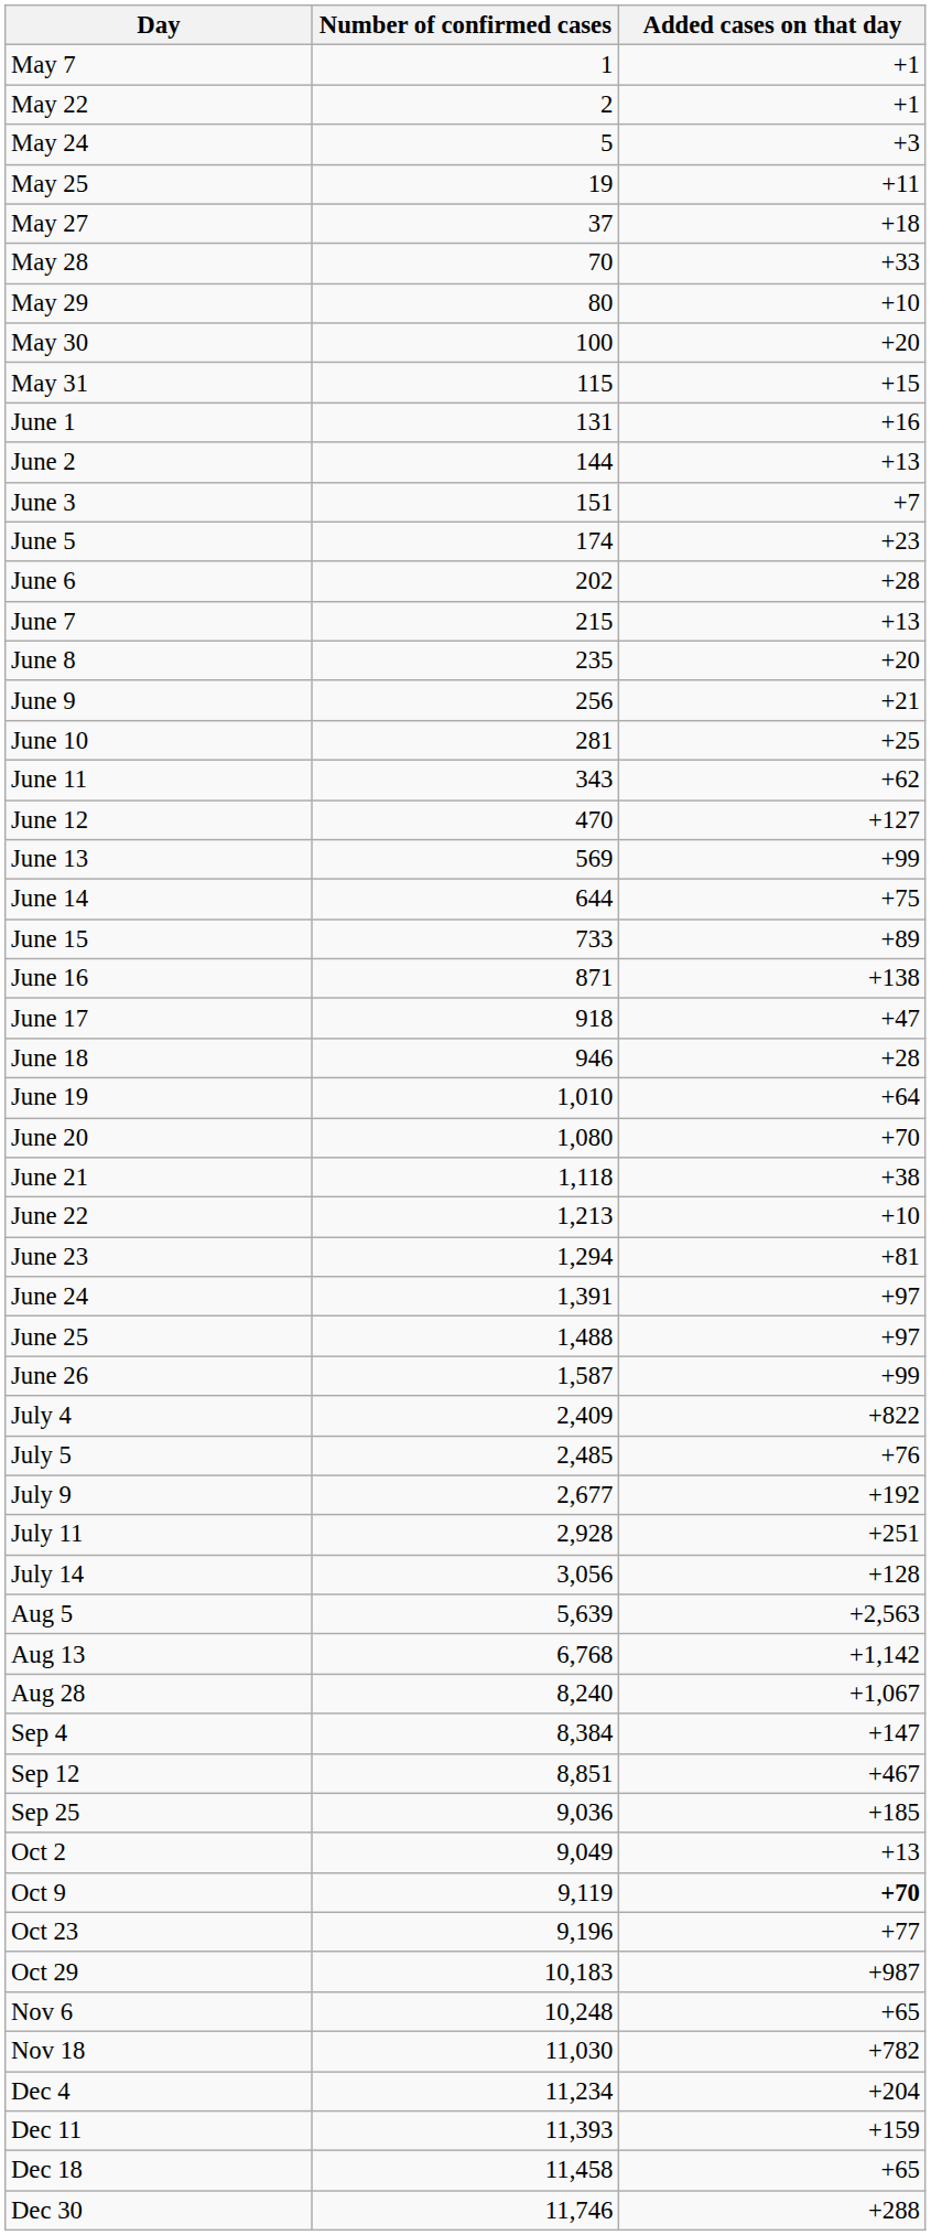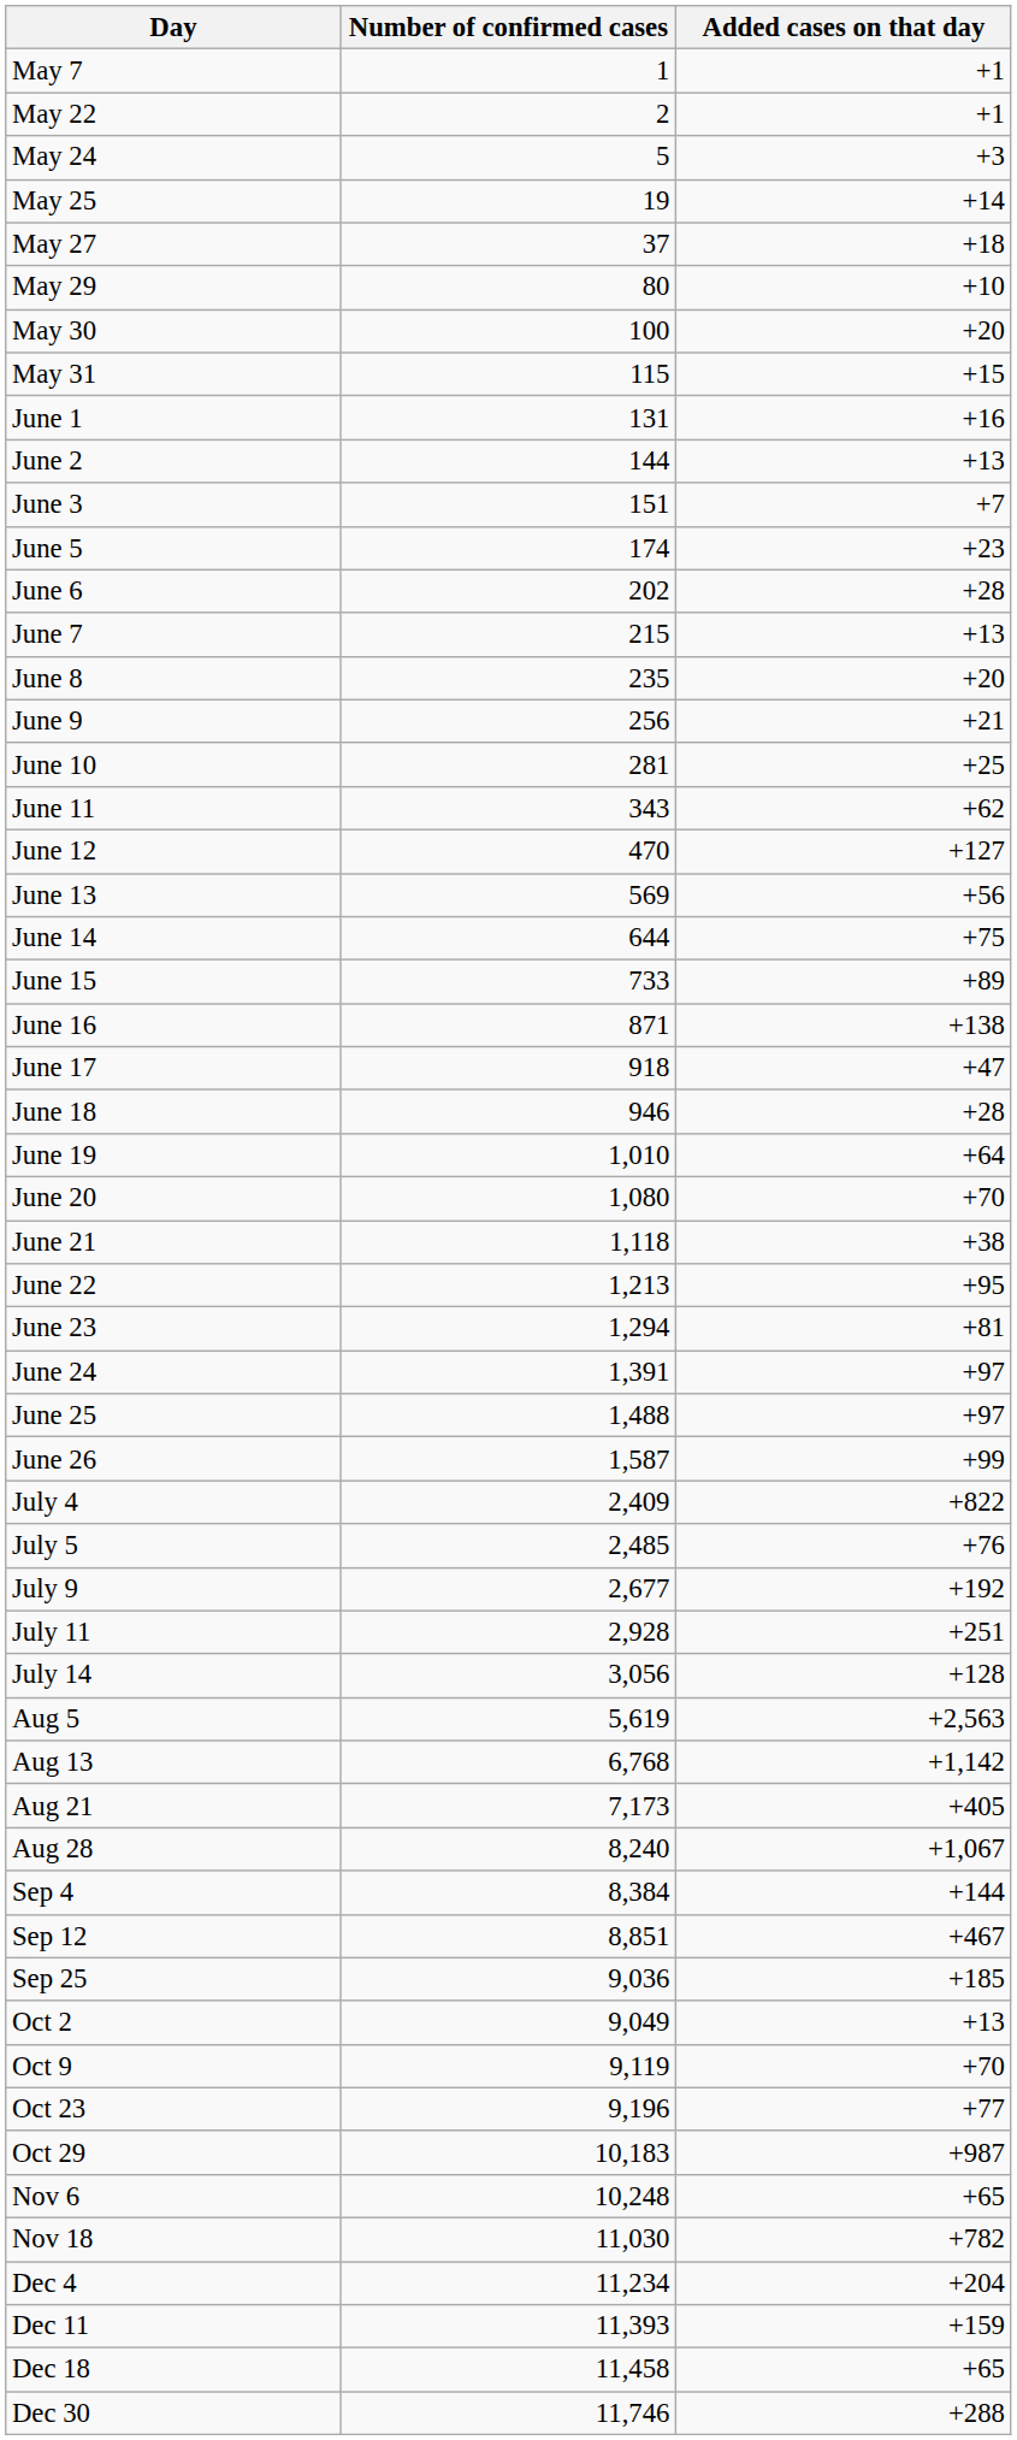 <table class="wikitable">
 <tr>
 <th>Day</th>
 <th>Number of confirmed cases</th>
 <th>Added cases on that day</th>
 </tr>
 <tr>
 <td width="33%">May 7</td>
 <td style="text-align:right" width="33%">1</td>
 <td style="text-align:right" width="33%">+1</td>
 </tr>
 <tr>
 <td>May 22</td>
 <td style="text-align:right">2</td>
 <td style="text-align:right">+1</td>
 </tr>
 <tr>
 <td>May 24</td>
 <td style="text-align:right">5</td>
 <td style="text-align:right">+3</td>
 </tr>
 <tr>
 <td>May 25</td>
 <td style="text-align:right">19</td>
-<td style="text-align:right">+11</td>
+<td style="text-align:right">+14</td>
 </tr>
 <tr>
 <td>May 27</td>
 <td style="text-align:right">37</td>
 <td style="text-align:right">+18</td>
-</tr>
-<tr>
-<td>May 28</td>
-<td style="text-align:right">70</td>
-<td style="text-align:right">+33</td>
 </tr>
 <tr>
 <td>May 29</td>
 <td style="text-align:right">80</td>
 <td style="text-align:right">+10</td>
 </tr>
 <tr>
 <td>May 30</td>
 <td style="text-align:right">100</td>
 <td style="text-align:right">+20</td>
 </tr>
 <tr>
 <td>May 31</td>
 <td style="text-align:right">115</td>
 <td style="text-align:right">+15</td>
 </tr>
 <tr>
 <td>June 1</td>
 <td style="text-align:right">131</td>
 <td style="text-align:right">+16</td>
 </tr>
 <tr>
 <td>June 2</td>
 <td style="text-align:right">144</td>
 <td style="text-align:right">+13</td>
 </tr>
 <tr>
 <td>June 3</td>
 <td style="text-align:right">151</td>
 <td style="text-align:right">+7</td>
 </tr>
 <tr>
 <td>June 5</td>
 <td style="text-align:right">174</td>
 <td style="text-align:right">+23</td>
 </tr>
 <tr>
 <td>June 6</td>
 <td style="text-align:right">202</td>
 <td style="text-align:right">+28</td>
 </tr>
 <tr>
 <td>June 7</td>
 <td style="text-align:right">215</td>
 <td style="text-align:right">+13</td>
 </tr>
 <tr>
 <td>June 8</td>
 <td style="text-align:right">235</td>
 <td style="text-align:right">+20</td>
 </tr>
 <tr>
 <td>June 9</td>
 <td style="text-align:right">256</td>
 <td style="text-align:right">+21</td>
 </tr>
 <tr>
 <td>June 10</td>
 <td style="text-align:right">281</td>
 <td style="text-align:right">+25</td>
 </tr>
 <tr>
 <td>June 11</td>
 <td style="text-align:right">343</td>
 <td style="text-align:right">+62</td>
 </tr>
 <tr>
 <td>June 12</td>
 <td style="text-align:right">470</td>
 <td style="text-align:right">+127</td>
 </tr>
 <tr>
 <td>June 13</td>
 <td style="text-align:right">569</td>
-<td style="text-align:right">+99</td>
+<td style="text-align:right">+56</td>
 </tr>
 <tr>
 <td>June 14</td>
 <td style="text-align:right">644</td>
 <td style="text-align:right">+75</td>
 </tr>
 <tr>
 <td>June 15</td>
 <td style="text-align:right">733</td>
 <td style="text-align:right">+89</td>
 </tr>
 <tr>
 <td>June 16</td>
 <td style="text-align:right">871</td>
 <td style="text-align:right">+138</td>
 </tr>
 <tr>
 <td>June 17</td>
 <td style="text-align:right">918</td>
 <td style="text-align:right">+47</td>
 </tr>
 <tr>
 <td>June 18</td>
 <td style="text-align:right">946</td>
 <td style="text-align:right">+28</td>
 </tr>
 <tr>
 <td>June 19</td>
 <td style="text-align:right">1,010</td>
 <td style="text-align:right">+64</td>
 </tr>
 <tr>
 <td>June 20</td>
 <td style="text-align:right">1,080</td>
 <td style="text-align:right">+70</td>
 </tr>
 <tr>
 <td>June 21</td>
 <td style="text-align:right">1,118</td>
 <td style="text-align:right">+38</td>
 </tr>
 <tr>
 <td>June 22</td>
 <td style="text-align:right">1,213</td>
-<td style="text-align:right">+10</td>
+<td style="text-align:right">+95</td>
 </tr>
 <tr>
 <td>June 23</td>
 <td style="text-align:right">1,294</td>
 <td style="text-align:right">+81</td>
 </tr>
 <tr>
 <td>June 24</td>
 <td style="text-align:right">1,391</td>
 <td style="text-align:right">+97</td>
 </tr>
 <tr>
 <td>June 25</td>
 <td style="text-align:right">1,488</td>
 <td style="text-align:right">+97</td>
 </tr>
 <tr>
 <td>June 26</td>
 <td style="text-align:right">1,587</td>
 <td style="text-align:right">+99</td>
 </tr>
 <tr>
 <td>July 4</td>
 <td style="text-align:right">2,409</td>
 <td style="text-align:right">+822</td>
 </tr>
 <tr>
 <td>July 5</td>
 <td style="text-align:right">2,485</td>
 <td style="text-align:right">+76</td>
 </tr>
 <tr>
 <td>July 9</td>
 <td style="text-align:right">2,677</td>
 <td style="text-align:right">+192</td>
 </tr>
 <tr>
 <td>July 11</td>
 <td style="text-align:right">2,928</td>
 <td style="text-align:right">+251</td>
 </tr>
 <tr>
 <td>July 14</td>
 <td style="text-align:right">3,056</td>
 <td style="text-align:right">+128</td>
 </tr>
 <tr>
 <td>Aug 5</td>
-<td style="text-align:right">5,639</td>
+<td style="text-align:right">5,619</td>
 <td style="text-align:right">+2,563</td>
 </tr>
 <tr>
 <td>Aug 13</td>
 <td style="text-align:right">6,768</td>
 <td style="text-align:right">+1,142</td>
+</tr>
+<tr>
+<td>Aug 21</td>
+<td style="text-align:right">7,173</td>
+<td style="text-align:right">+405</td>
 </tr>
 <tr>
 <td>Aug 28</td>
 <td style="text-align:right">8,240</td>
 <td style="text-align:right">+1,067</td>
 </tr>
 <tr>
 <td>Sep 4</td>
 <td style="text-align:right">8,384</td>
-<td style="text-align:right">+147</td>
+<td style="text-align:right">+144</td>
 </tr>
 <tr>
 <td>Sep 12</td>
 <td style="text-align:right">8,851</td>
 <td style="text-align:right">+467</td>
 </tr>
 <tr>
 <td>Sep 25</td>
 <td style="text-align:right">9,036</td>
 <td style="text-align:right">+185</td>
 </tr>
 <tr>
 <td>Oct 2</td>
 <td style="text-align:right">9,049</td>
 <td style="text-align:right">+13</td>
 </tr>
 <tr>
 <td>Oct 9</td>
 <td style="text-align:right">9,119</td>
-<td style="text-align:right"><strong>+70</strong></td>
+<td style="text-align:right">+70</td>
 </tr>
 <tr>
 <td>Oct 23</td>
 <td style="text-align:right">9,196</td>
 <td style="text-align:right">+77</td>
 </tr>
 <tr>
 <td>Oct 29</td>
 <td style="text-align:right">10,183</td>
 <td style="text-align:right">+987</td>
 </tr>
 <tr>
 <td>Nov 6</td>
 <td style="text-align:right">10,248</td>
 <td style="text-align:right">+65</td>
 </tr>
 <tr>
 <td>Nov 18</td>
 <td style="text-align:right">11,030</td>
 <td style="text-align:right">+782</td>
 </tr>
 <tr>
 <td>Dec 4</td>
 <td style="text-align:right">11,234</td>
 <td style="text-align:right">+204</td>
 </tr>
 <tr>
 <td>Dec 11</td>
 <td style="text-align:right">11,393</td>
 <td style="text-align:right">+159</td>
 </tr>
 <tr>
 <td>Dec 18</td>
 <td style="text-align:right">11,458</td>
 <td style="text-align:right">+65</td>
 </tr>
 <tr>
 <td>Dec 30</td>
 <td style="text-align:right">11,746</td>
 <td style="text-align:right">+288</td>
 </tr>
 <tr>
 </tr>
 </table>
